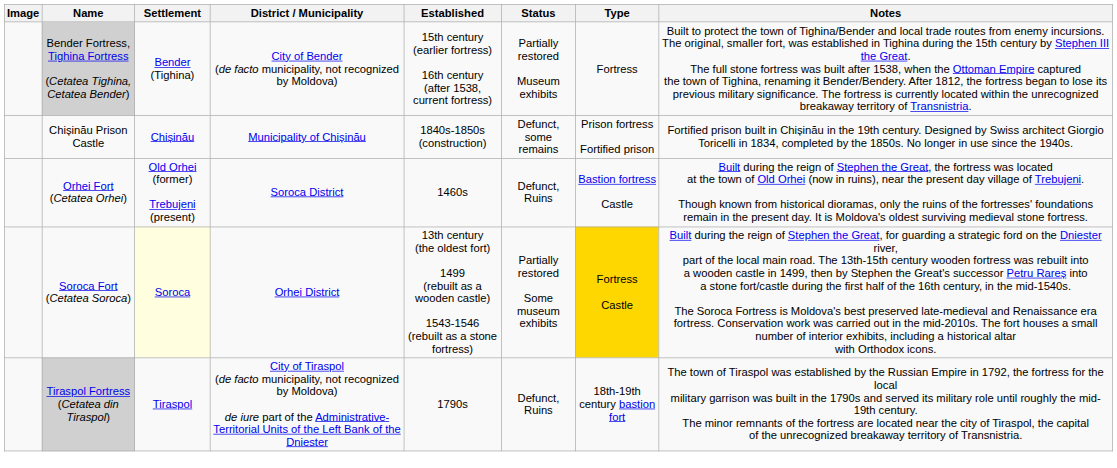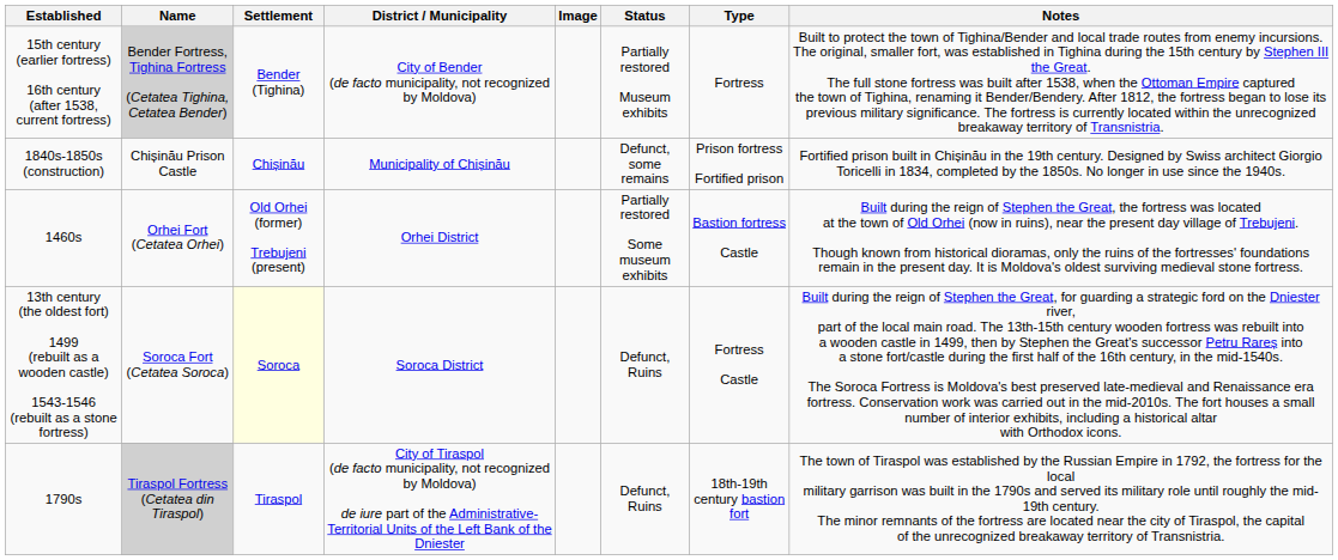 <table class="wikitable sortable" style="width:100%; margin:auto;">
 <tr>
-<th scope="col">Image</th>
+<th scope="col">Established</th>
 <th scope="col">Name</th>
 <th scope="col">Settlement</th>
 <th scope="col">District / Municipality</th>
-<th scope="col">Established</th>
+<th scope="col">Image</th>
 <th scope="col">Status</th>
 <th scope="col">Type</th>
 <th scope="col">Notes</th>
 </tr>
 <tr>
-<td align="center"></td>
+<td align="center">15th century <br> (earlier fortress) <br> <br> 16th century <br> (after 1538, <br> current fortress)</td>
 <td align="center" bgcolor="#d0d0d0">Bender Fortress, <a href='#'>Tighina Fortress</a> <br> <br> (<em>Cetatea Tighina, <br> Cetatea Bender</em>) </td>
 <td align="center"><a href='#'>Bender</a> <br> (Tighina)</td>
 <td align="center"><a href='#'>City of Bender</a> <br> (<em>de facto</em> municipality, not recognized by Moldova)</td>
-<td align="center">15th century <br> (earlier fortress) <br> <br> 16th century <br> (after 1538, <br> current fortress)</td>
+<td align="center"></td>
 <td align="center">Partially restored <br> <br> Museum exhibits</td>
 <td align="center">Fortress</td>
 <td align="center">Built to protect the town of Tighina/Bender and local trade routes from enemy incursions. <br> The original, smaller fort, was established in Tighina during the 15th century by <a href='#'>Stephen III the Great</a>. <br> The full stone fortress was built after 1538, when the <a href='#'>Ottoman Empire</a> captured <br> the town of Tighina, renaming it Bender/Bendery. After 1812, the fortress began to lose its previous military significance. The fortress is currently located within the unrecognized breakaway territory of <a href='#'>Transnistria</a>.</td>
 </tr>
 <tr>
-<td align="center"></td>
+<td align="center">1840s-1850s <br> (construction)</td>
 <td align="center">Chișinău Prison Castle </td>
 <td align="center"><a href='#'>Chișinău</a></td>
 <td align="center"><a href='#'>Municipality of Chișinău</a></td>
-<td align="center">1840s-1850s <br> (construction)</td>
+<td align="center"></td>
 <td align="center">Defunct, <br> some remains</td>
 <td align="center">Prison fortress <br> <br> Fortified prison</td>
 <td align="center">Fortified prison built in Chișinău in the 19th century. Designed by Swiss architect Giorgio Toriсelli in 1834, completed by the 1850s. No longer in use since the 1940s.</td>
 </tr>
 <tr>
-<td align="center"></td>
+<td align="center">1460s</td>
 <td align="center"><a href='#'>Orhei Fort</a> <br> (<em>Cetatea Orhei</em>) <br>   </td>
 <td align="center"><a href='#'>Old Orhei</a> (former) <br><br> <a href='#'>Trebujeni</a> (present)</td>
-<td align="center"><a href='#'>Soroca District</a></td>
-<td align="center">1460s</td>
-<td align="center">Defunct, <br> Ruins</td>
+<td align="center"><a href='#'>Orhei District</a></td>
+<td align="center"></td>
+<td align="center">Partially restored <br> <br> Some museum exhibits</td>
 <td align="center"><a href='#'>Bastion fortress</a> <br> <br> Castle</td>
 <td align="center"><a href='#'>Built</a> during the reign of <a href='#'>Stephen the Great</a>, the fortress was located <br> at the town of <a href='#'>Old Orhei</a> (now in ruins), near the present day village of <a href='#'>Trebujeni</a>. <br> <br> Though known from historical dioramas, only the ruins of the fortresses' foundations <br> remain in the present day. It is Moldova's oldest surviving medieval stone fortress.</td>
 </tr>
 <tr>
-<td align="center"></td>
+<td align="center">13th century <br> (the oldest fort) <br> <br> 1499 <br> (rebuilt as a wooden castle) <br> <br> 1543-1546 <br> (rebuilt as a stone fortress)</td>
 <td align="center"><a href='#'>Soroca Fort</a> <br> (<em>Cetatea Soroca</em>) <br>  </td>
 <td align="center" style="background: lightyellow;"><a href='#'>Soroca</a></td>
-<td align="center"><a href='#'>Orhei District</a></td>
-<td align="center">13th century <br> (the oldest fort) <br> <br> 1499 <br> (rebuilt as a wooden castle) <br> <br> 1543-1546 <br> (rebuilt as a stone fortress)</td>
-<td align="center">Partially restored <br> <br> Some museum exhibits</td>
-<td align="center" style="background: gold;">Fortress <br> <br> Castle</td>
+<td align="center"><a href='#'>Soroca District</a></td>
+<td align="center"></td>
+<td align="center">Defunct, <br> Ruins</td>
+<td align="center">Fortress <br> <br> Castle</td>
 <td align="center"><a href='#'>Built</a> during the reign of <a href='#'>Stephen the Great</a>, for guarding a strategic ford on the <a href='#'>Dniester</a> river, <br> part of the local main road. The 13th-15th century wooden fortress was rebuilt into <br> a wooden castle in 1499, then by Stephen the Great's successor <a href='#'>Petru Rareș</a> into <br> a stone fort/castle during the first half of the 16th century, in the mid-1540s. <br> <br> The Soroca Fortress is Moldova's best preserved late-medieval and Renaissance era fortress. Conservation work was carried out in the mid-2010s. The fort houses a small number of interior exhibits, including a historical altar <br> with Orthodox icons.</td>
 </tr>
 <tr>
-<td align="center"></td>
+<td align="center">1790s</td>
 <td align="center" bgcolor="#d0d0d0"><a href='#'>Tiraspol Fortress</a> <br> (<em>Cetatea din Tiraspol</em>)</td>
 <td align="center"><a href='#'>Tiraspol</a></td>
 <td align="center"><a href='#'>City of Tiraspol</a> <br> (<em>de facto</em> municipality, not recognized by Moldova) <br> <br> <em>de iure</em> part of the <a href='#'>Administrative-Territorial Units of the Left Bank of the Dniester</a></td>
-<td align="center">1790s</td>
+<td align="center"></td>
 <td align="center">Defunct, <br> Ruins</td>
 <td align="center">18th-19th century <a href='#'>bastion fort</a></td>
 <td align="center">The town of Tiraspol was established by the Russian Empire in 1792, the fortress for the local <br> military garrison was built in the 1790s and served its military role until roughly the mid-19th century. <br> The minor remnants of the fortress are located near the city of Tiraspol, the capital <br> of the unrecognized breakaway territory of Transnistria.</td>
 </tr>
 </table>
